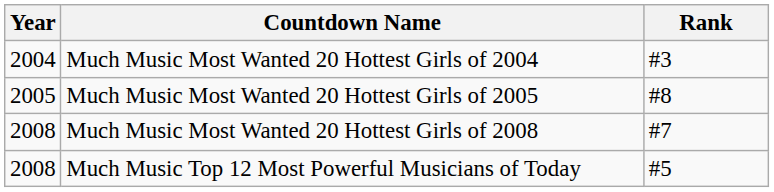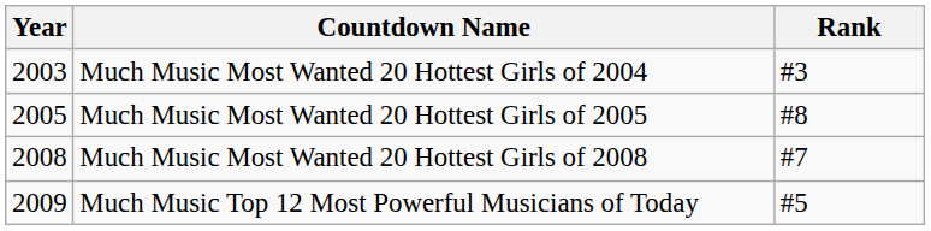 <table class="wikitable sortable">
 <tr>
 <th scope="col" style="width:1em;">Year</th>
 <th scope="col" style="width:25em;">Countdown Name</th>
 <th scope="col" style="width:5em;">Rank</th>
 </tr>
 <tr>
-<td>2004</td>
+<td>2003</td>
 <td>Much Music Most Wanted 20 Hottest Girls of 2004</td>
 <td>#3</td>
 </tr>
 <tr>
 <td>2005</td>
 <td>Much Music Most Wanted 20 Hottest Girls of 2005</td>
 <td>#8</td>
 </tr>
 <tr>
 <td>2008</td>
 <td>Much Music Most Wanted 20 Hottest Girls of 2008</td>
 <td>#7</td>
 </tr>
 <tr>
-<td>2008</td>
+<td>2009</td>
 <td>Much Music Top 12 Most Powerful Musicians of Today</td>
 <td>#5</td>
 </tr>
 </table>
